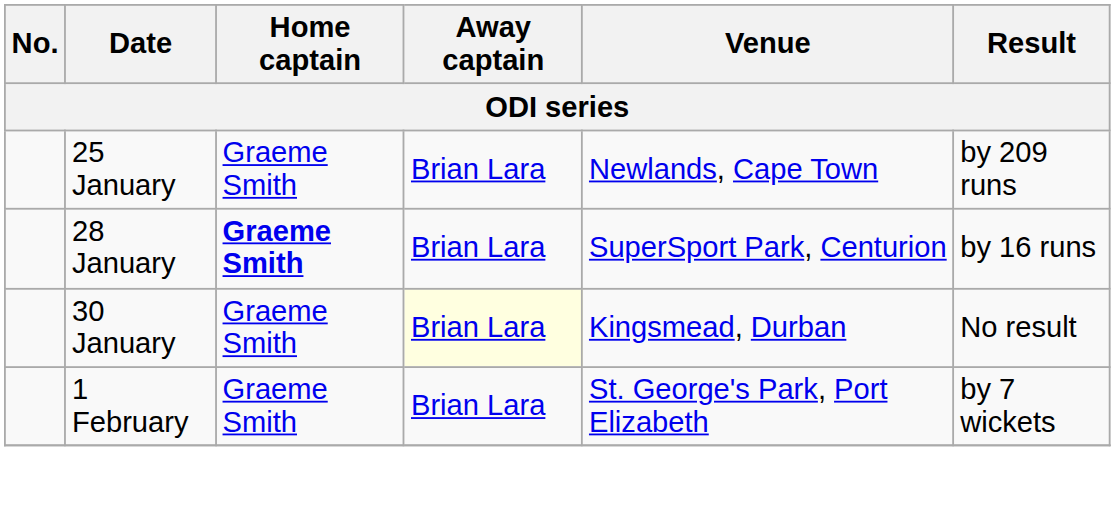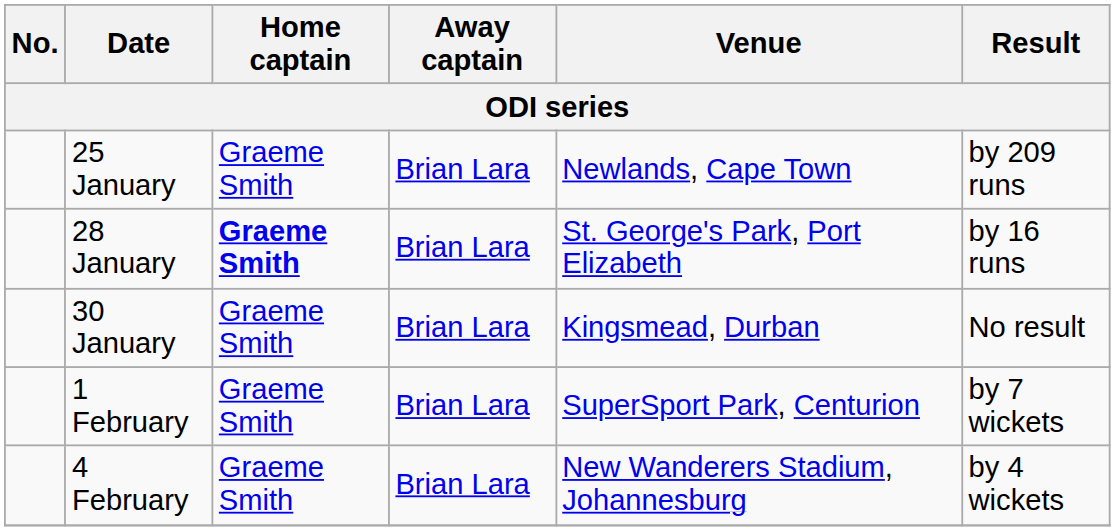 <table class="wikitable">
 <tr>
 <th>No.</th>
 <th>Date</th>
 <th>Home captain</th>
 <th>Away captain</th>
 <th>Venue</th>
 <th>Result</th>
 </tr>
 <tr>
 <th colspan="6">ODI series</th>
 </tr>
 <tr>
 <td></td>
 <td>25 January</td>
 <td><a href='#'>Graeme Smith</a></td>
 <td><a href='#'>Brian Lara</a></td>
 <td><a href='#'>Newlands</a>, <a href='#'>Cape Town</a></td>
 <td> by 209 runs</td>
 </tr>
 <tr>
 <td></td>
 <td>28 January</td>
 <td><strong><a href='#'>Graeme Smith</a></strong></td>
 <td><a href='#'>Brian Lara</a></td>
-<td><a href='#'>SuperSport Park</a>, <a href='#'>Centurion</a></td>
+<td><a href='#'>St. George's Park</a>, <a href='#'>Port Elizabeth</a></td>
 <td> by 16 runs</td>
 </tr>
 <tr>
 <td></td>
 <td>30 January</td>
 <td><a href='#'>Graeme Smith</a></td>
-<td style="background: lightyellow;"><a href='#'>Brian Lara</a></td>
+<td><a href='#'>Brian Lara</a></td>
 <td><a href='#'>Kingsmead</a>, <a href='#'>Durban</a></td>
 <td>No result</td>
 </tr>
 <tr>
 <td></td>
 <td>1 February</td>
 <td><a href='#'>Graeme Smith</a></td>
 <td><a href='#'>Brian Lara</a></td>
-<td><a href='#'>St. George's Park</a>, <a href='#'>Port Elizabeth</a></td>
+<td><a href='#'>SuperSport Park</a>, <a href='#'>Centurion</a></td>
 <td> by 7 wickets</td>
+</tr>
+<tr>
+<td></td>
+<td>4 February</td>
+<td><a href='#'>Graeme Smith</a></td>
+<td><a href='#'>Brian Lara</a></td>
+<td><a href='#'>New Wanderers Stadium</a>, <a href='#'>Johannesburg</a></td>
+<td> by 4 wickets</td>
 </tr>
 <tr>
 </tr>
 </table>
